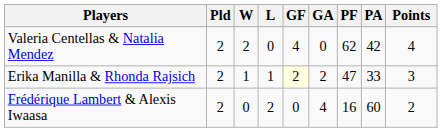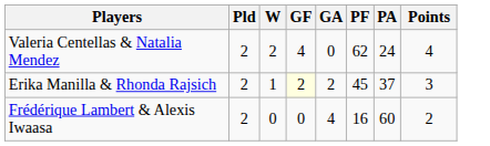 <table class=wikitable style="text-align:center">
 <tr>
 <th width=220>Players</th>
 <th width=20>Pld</th>
 <th width=20>W</th>
-<th width=20>L</th>
 <th width=20>GF</th>
 <th width=20>GA</th>
 <th width=20>PF</th>
 <th width=20>PA</th>
 <th width=50>Points</th>
 </tr>
 <tr>
 <td align=left> Valeria Centellas & <a href='#'>Natalia Mendez</a></td>
 <td>2</td>
 <td>2</td>
-<td>0</td>
 <td>4</td>
 <td>0</td>
 <td>62</td>
-<td>42</td>
+<td>24</td>
 <td>4</td>
 </tr>
 <tr>
 <td align=left> Erika Manilla & <a href='#'>Rhonda Rajsich</a></td>
 <td>2</td>
 <td>1</td>
-<td>1</td>
 <td style="background: lightyellow;">2</td>
 <td>2</td>
-<td>47</td>
-<td>33</td>
+<td>45</td>
+<td>37</td>
 <td>3</td>
 </tr>
 <tr>
 <td align=left> <a href='#'>Frédérique Lambert</a> & Alexis Iwaasa</td>
 <td>2</td>
 <td>0</td>
-<td>2</td>
 <td>0</td>
 <td>4</td>
 <td>16</td>
 <td>60</td>
 <td>2</td>
 </tr>
 </table>
